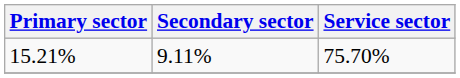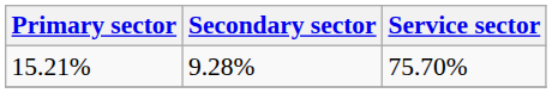 <table class="wikitable" border="1">
 <tr>
 <th><a href='#'>Primary sector</a></th>
 <th><a href='#'>Secondary sector</a></th>
 <th><a href='#'>Service sector</a></th>
 </tr>
 <tr>
 <td>15.21%</td>
-<td>9.11%</td>
+<td>9.28%</td>
 <td>75.70%</td>
 </tr>
 <tr>
 </tr>
 </table>
